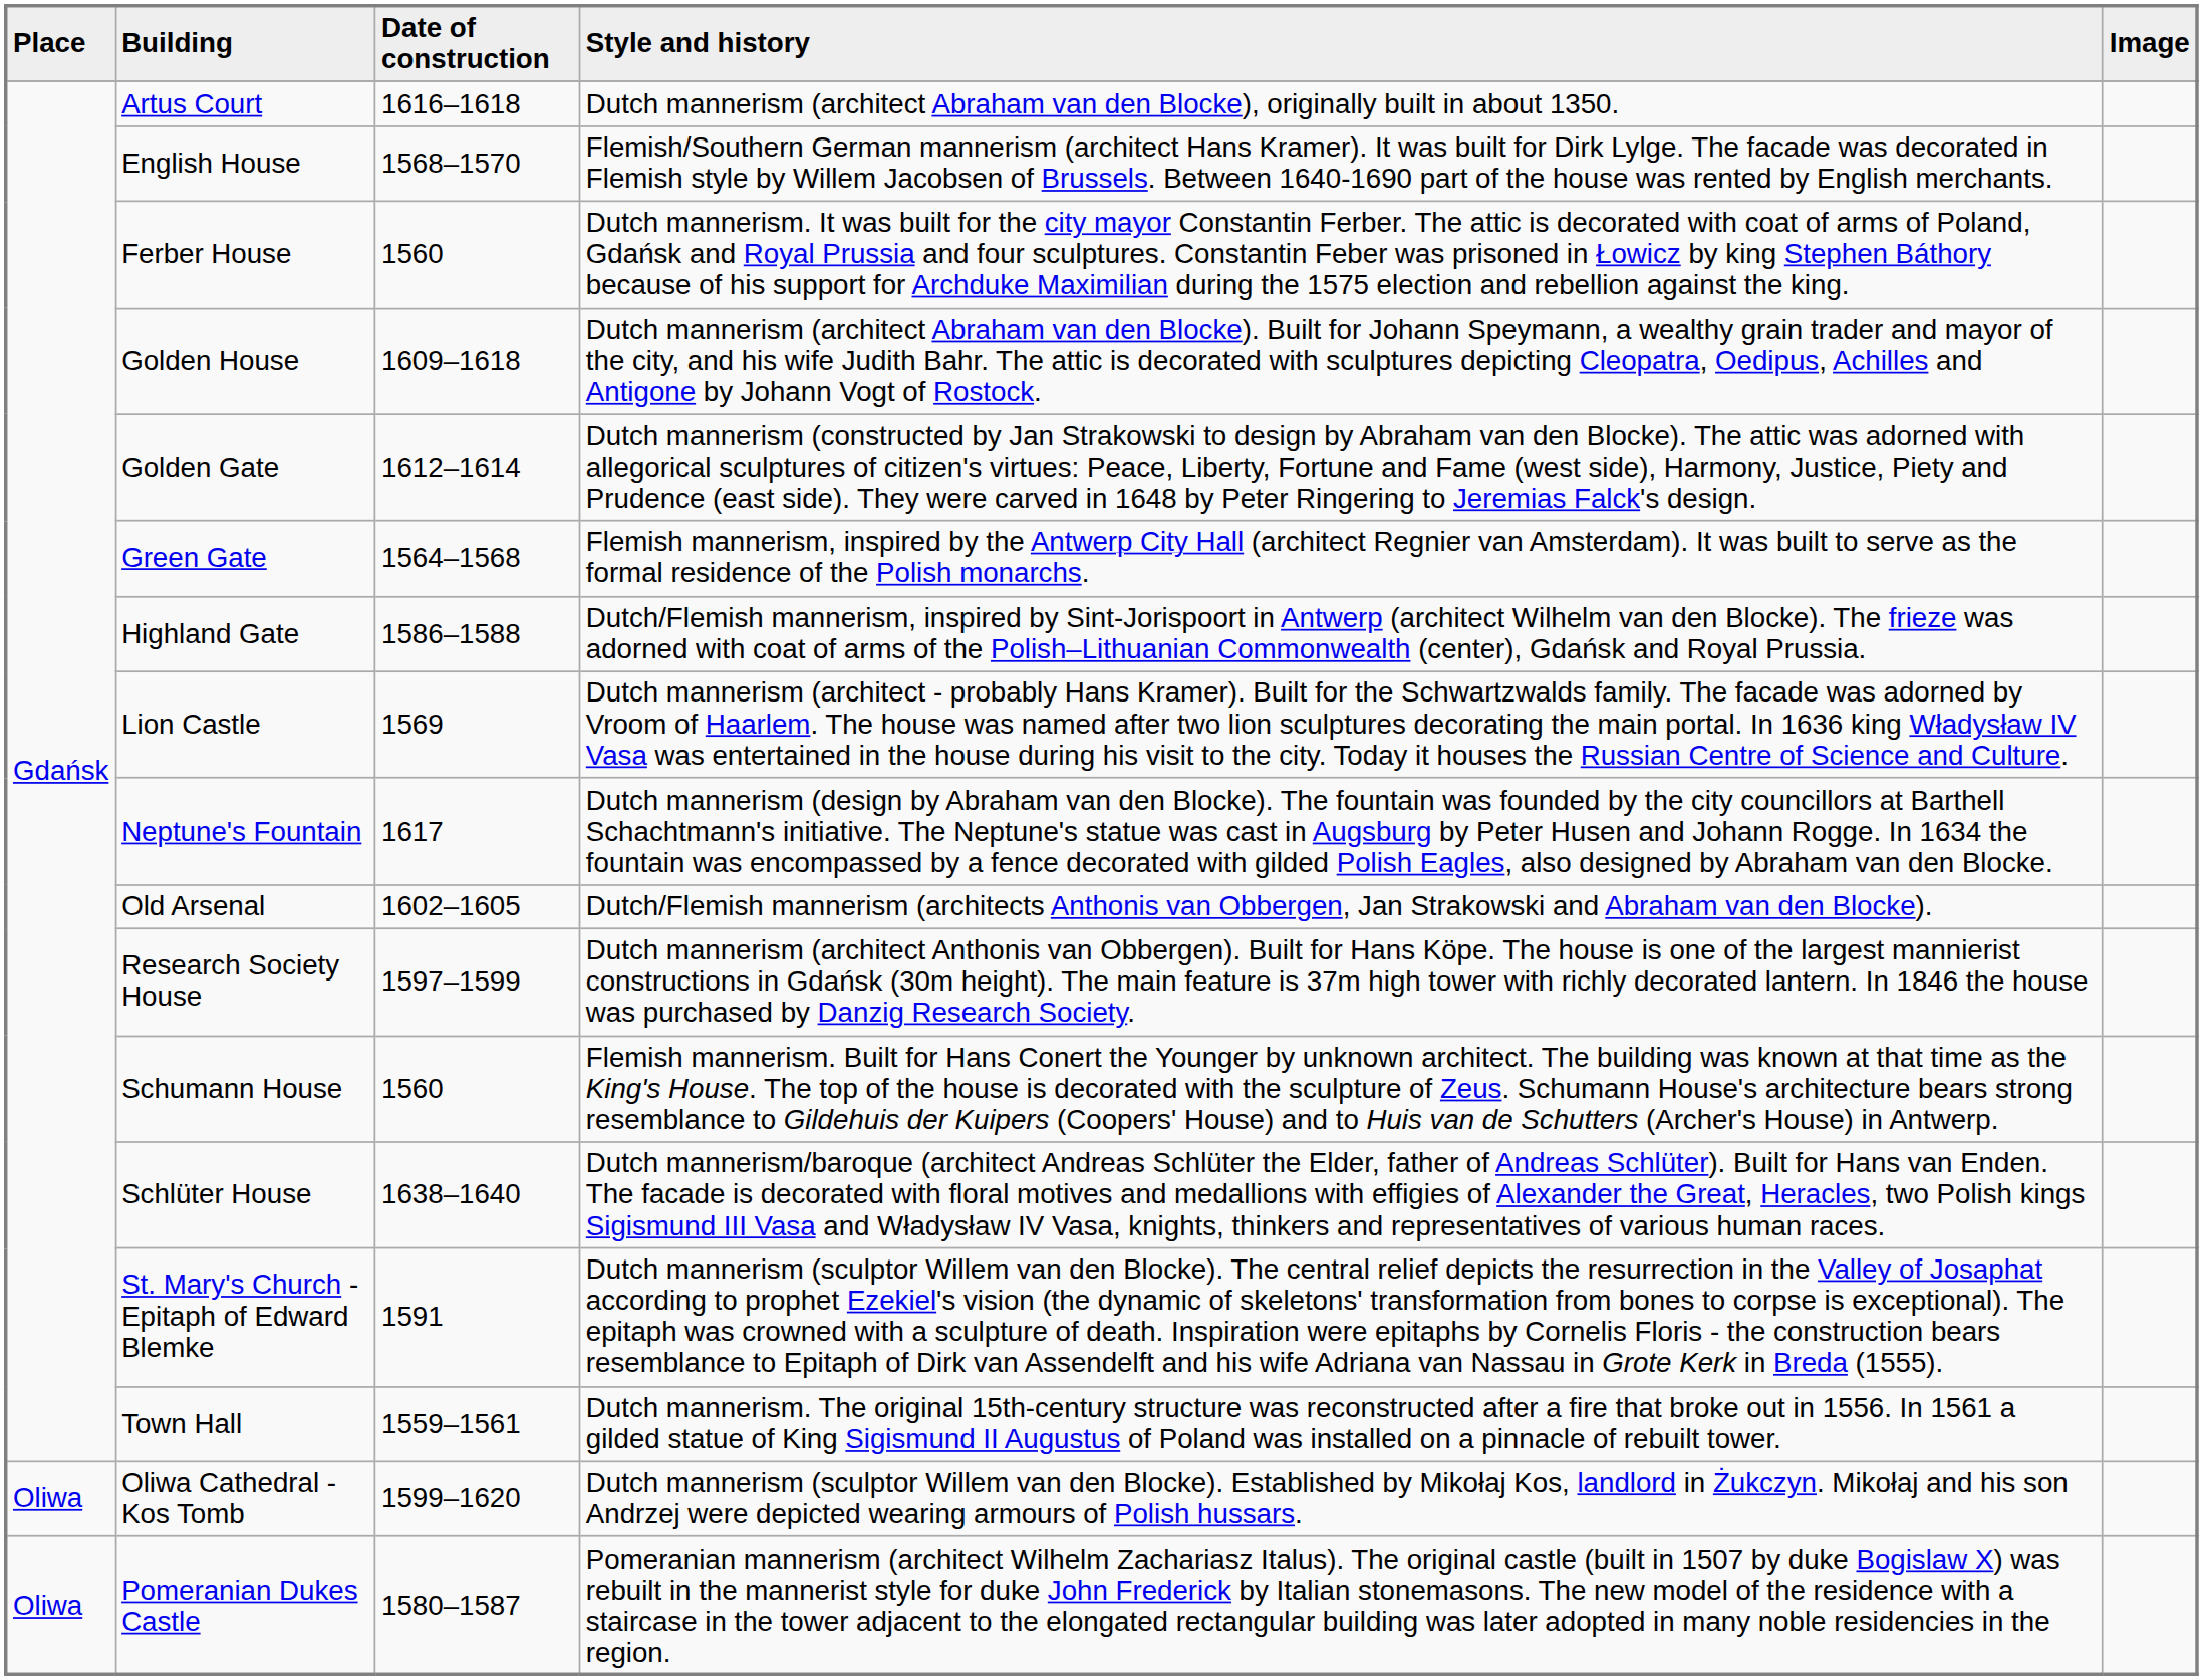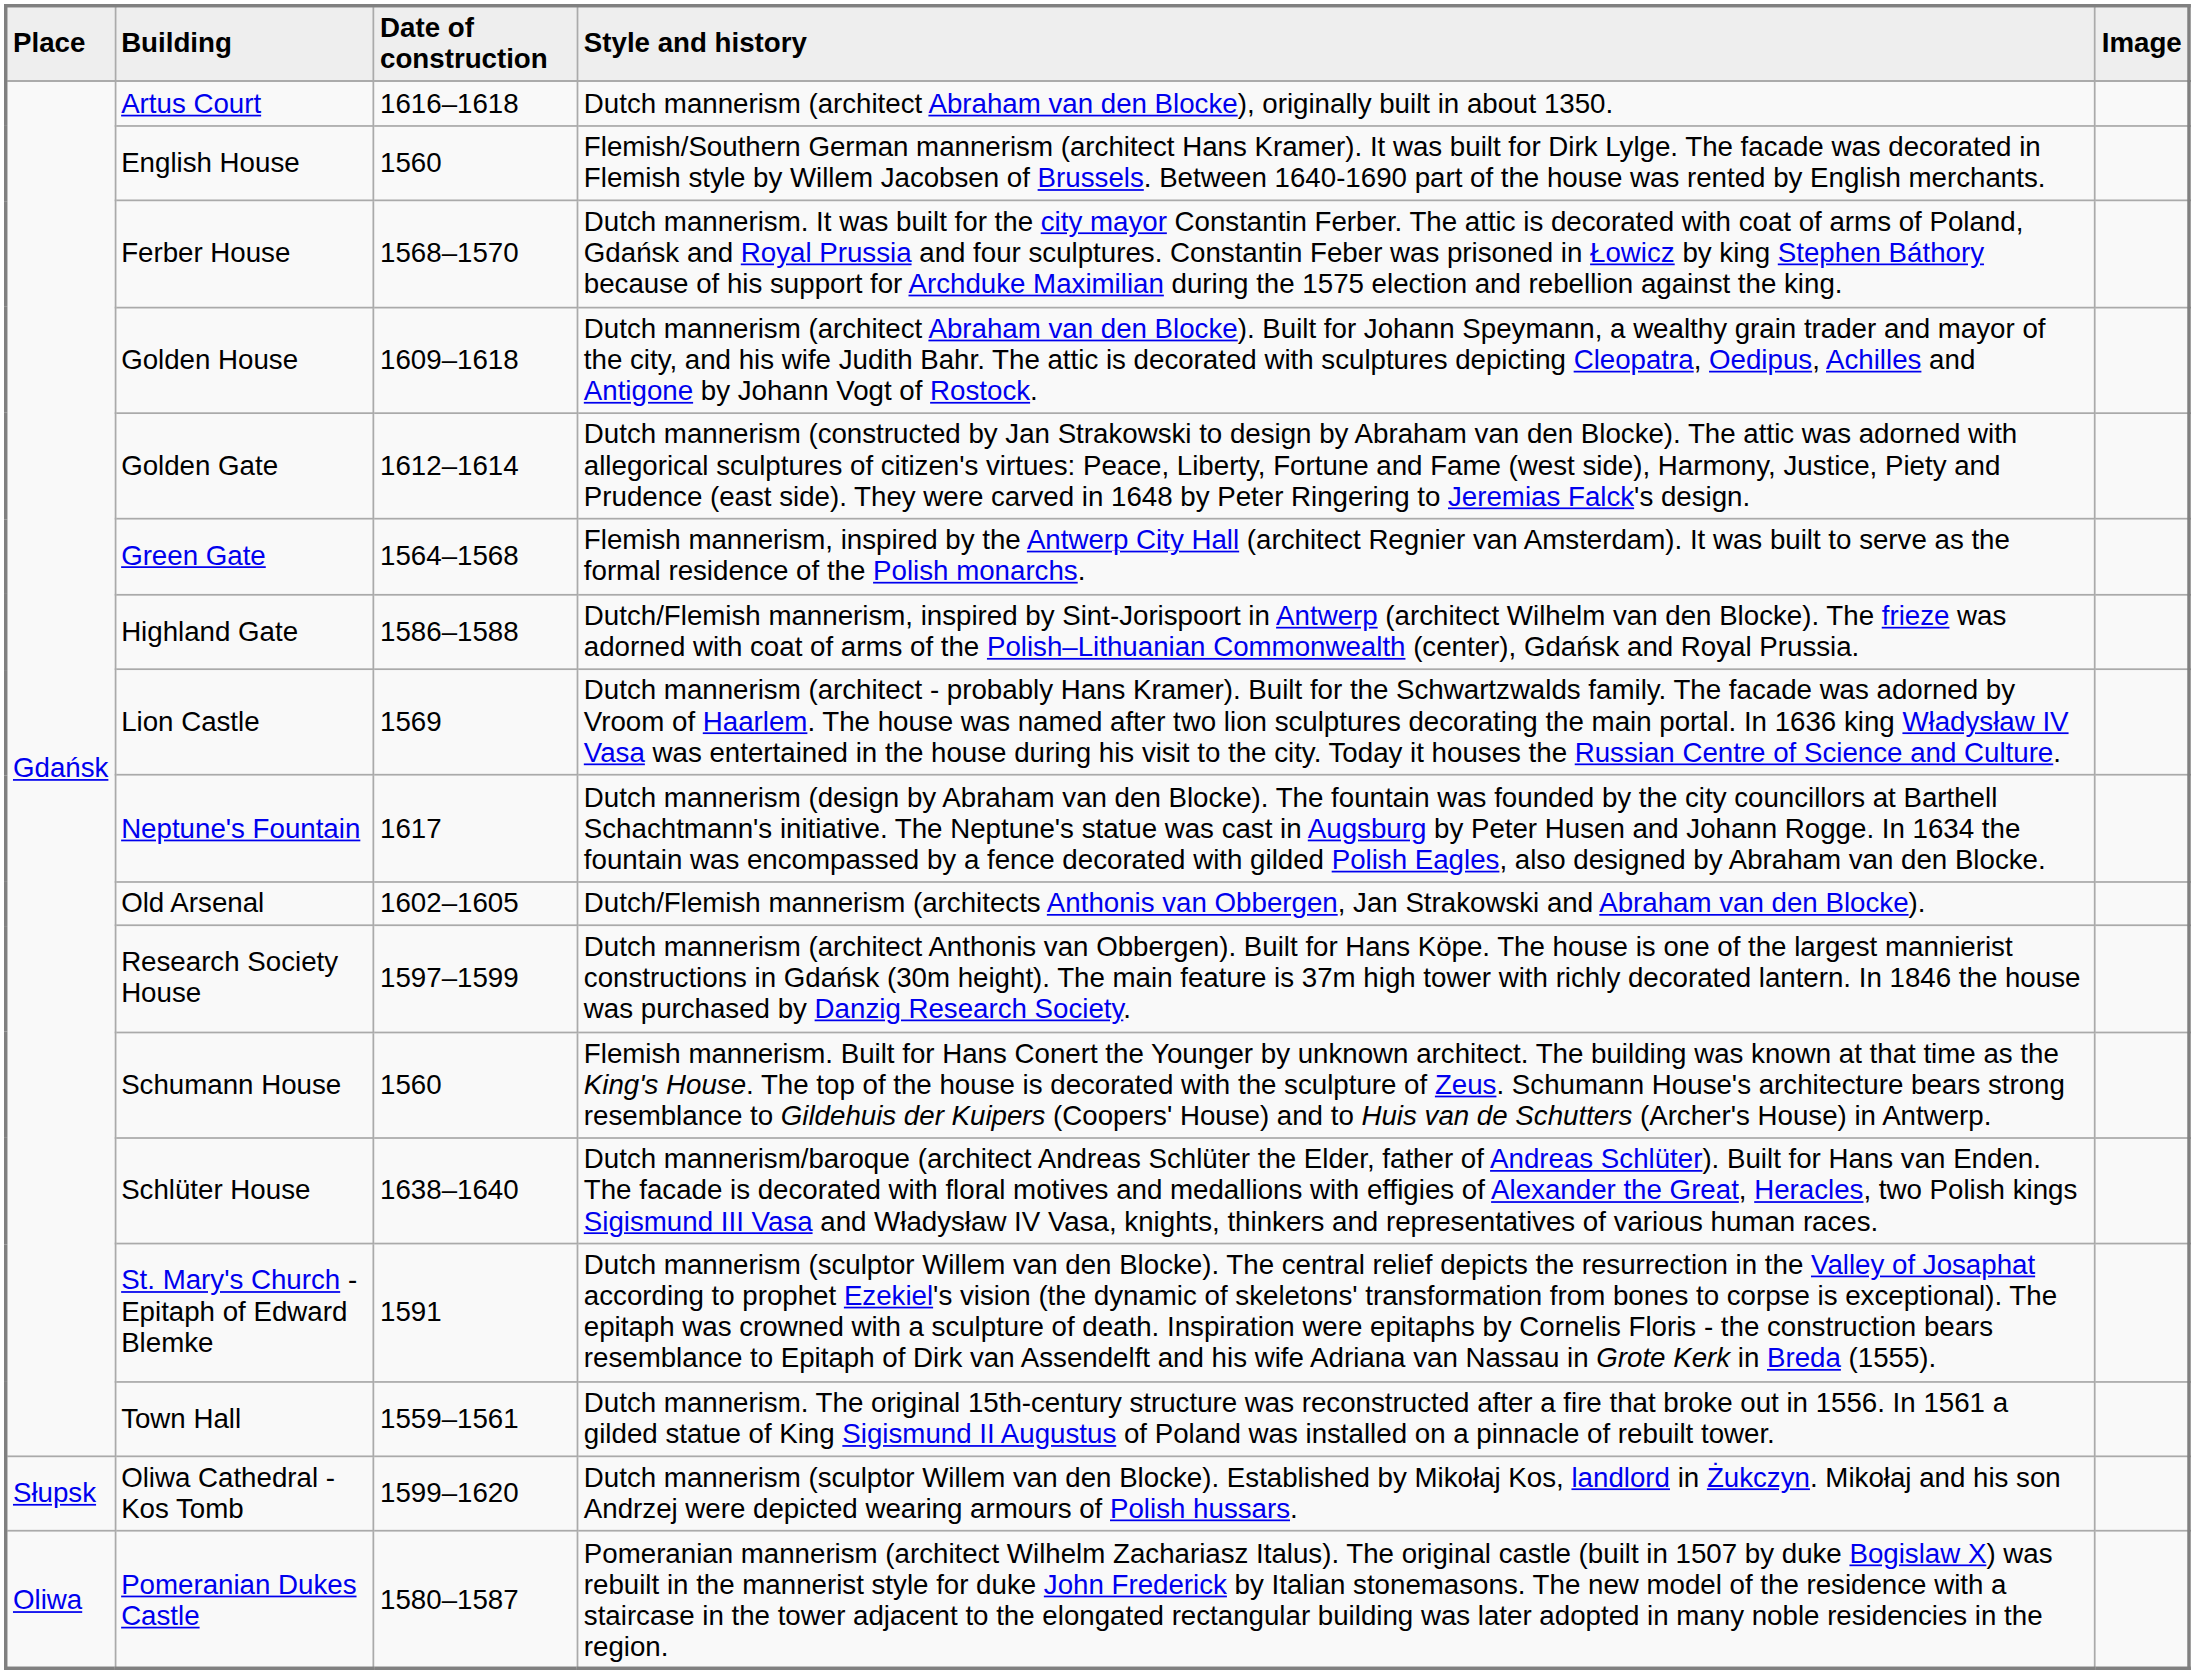 <table class="wikitable" style="border: 2px solid gray; border-collapse: collapse;" width="100%">
 <tr>
 <td bgcolor="#EEEEEE"><strong>Place</strong></td>
 <td bgcolor="#EEEEEE"><strong>Building</strong></td>
 <td bgcolor="#EEEEEE"><strong>Date of construction</strong></td>
 <td bgcolor="#EEEEEE"><strong>Style and history</strong></td>
 <td bgcolor="#EEEEEE"><strong>Image</strong></td>
 </tr>
 <tr>
 </tr>
 <tr>
 <td rowspan=15><a href='#'>Gdańsk</a></td>
 <td><a href='#'>Artus Court</a></td>
 <td>1616–1618</td>
 <td>Dutch mannerism (architect <a href='#'>Abraham van den Blocke</a>), originally built in about 1350.</td>
 <td></td>
 </tr>
 <tr>
 <td>English House</td>
-<td>1568–1570</td>
+<td>1560</td>
 <td>Flemish/Southern German mannerism (architect Hans Kramer). It was built for Dirk Lylge. The facade was decorated in Flemish style by Willem Jacobsen of <a href='#'>Brussels</a>. Between 1640-1690 part of the house was rented by English merchants.</td>
 <td></td>
 </tr>
 <tr>
 <td>Ferber House</td>
-<td>1560</td>
+<td>1568–1570</td>
 <td>Dutch mannerism. It was built for the <a href='#'>city mayor</a> Constantin Ferber. The attic is decorated with coat of arms of Poland, Gdańsk and <a href='#'>Royal Prussia</a> and four sculptures. Constantin Feber was prisoned in <a href='#'>Łowicz</a> by king <a href='#'>Stephen Báthory</a> because of his support for <a href='#'>Archduke Maximilian</a> during the 1575 election and rebellion against the king.</td>
 <td></td>
 </tr>
 <tr>
 <td>Golden House</td>
 <td>1609–1618</td>
 <td>Dutch mannerism (architect <a href='#'>Abraham van den Blocke</a>). Built for Johann Speymann, a wealthy grain trader and mayor of the city, and his wife Judith Bahr. The attic is decorated with sculptures depicting <a href='#'>Cleopatra</a>, <a href='#'>Oedipus</a>, <a href='#'>Achilles</a> and <a href='#'>Antigone</a> by Johann Vogt of <a href='#'>Rostock</a>.</td>
 <td></td>
 </tr>
 <tr>
 <td>Golden Gate</td>
 <td>1612–1614</td>
 <td>Dutch mannerism (constructed by Jan Strakowski to design by Abraham van den Blocke). The attic was adorned with allegorical sculptures of citizen's virtues: Peace, Liberty, Fortune and Fame (west side), Harmony, Justice, Piety and Prudence (east side). They were carved in 1648 by Peter Ringering to <a href='#'>Jeremias Falck</a>'s design.</td>
 <td></td>
 </tr>
 <tr>
 <td><a href='#'>Green Gate</a></td>
 <td>1564–1568</td>
 <td>Flemish mannerism, inspired by the <a href='#'>Antwerp City Hall</a> (architect Regnier van Amsterdam). It was built to serve as the formal residence of the <a href='#'>Polish monarchs</a>.</td>
 <td></td>
 </tr>
 <tr>
 <td>Highland Gate</td>
 <td>1586–1588</td>
 <td>Dutch/Flemish mannerism, inspired by Sint-Jorispoort in <a href='#'>Antwerp</a> (architect Wilhelm van den Blocke). The <a href='#'>frieze</a> was adorned with coat of arms of the <a href='#'>Polish–Lithuanian Commonwealth</a> (center), Gdańsk and Royal Prussia.</td>
 <td></td>
 </tr>
 <tr>
 <td>Lion Castle</td>
 <td>1569</td>
 <td>Dutch mannerism (architect - probably Hans Kramer). Built for the Schwartzwalds family. The facade was adorned by Vroom of <a href='#'>Haarlem</a>. The house was named after two lion sculptures decorating the main portal. In 1636 king <a href='#'>Władysław IV Vasa</a> was entertained in the house during his visit to the city. Today it houses the <a href='#'>Russian Centre of Science and Culture</a>.</td>
 <td></td>
 </tr>
 <tr>
 <td><a href='#'>Neptune's Fountain</a></td>
 <td>1617</td>
 <td>Dutch mannerism (design by Abraham van den Blocke). The fountain was founded by the city councillors at Barthell Schachtmann's initiative. The Neptune's statue was cast in <a href='#'>Augsburg</a> by Peter Husen and Johann Rogge. In 1634 the fountain was encompassed by a fence decorated with gilded <a href='#'>Polish Eagles</a>, also designed by Abraham van den Blocke.</td>
 <td></td>
 </tr>
 <tr>
 <td>Old Arsenal</td>
 <td>1602–1605</td>
 <td>Dutch/Flemish mannerism (architects <a href='#'>Anthonis van Obbergen</a>, Jan Strakowski and <a href='#'>Abraham van den Blocke</a>).</td>
 <td></td>
 </tr>
 <tr>
 <td>Research Society House</td>
 <td>1597–1599</td>
 <td>Dutch mannerism (architect Anthonis van Obbergen). Built for Hans Köpe. The house is one of the largest mannierist constructions in Gdańsk (30m height). The main feature is 37m high tower with richly decorated lantern. In 1846 the house was purchased by <a href='#'>Danzig Research Society</a>.</td>
 <td></td>
 </tr>
 <tr>
 <td>Schumann House</td>
 <td>1560</td>
 <td>Flemish mannerism. Built for Hans Conert the Younger by unknown architect. The building was known at that time as the <em>King's House</em>. The top of the house is decorated with the sculpture of <a href='#'>Zeus</a>. Schumann House's architecture bears strong resemblance to <em>Gildehuis der Kuipers</em> (Coopers' House) and to <em>Huis van de Schutters</em> (Archer's House) in Antwerp.</td>
 <td></td>
 </tr>
 <tr>
 <td>Schlüter House</td>
 <td>1638–1640</td>
 <td>Dutch mannerism/baroque (architect Andreas Schlüter the Elder, father of <a href='#'>Andreas Schlüter</a>). Built for Hans van Enden. The facade is decorated with floral motives and medallions with effigies of <a href='#'>Alexander the Great</a>, <a href='#'>Heracles</a>, two Polish kings <a href='#'>Sigismund III Vasa</a> and Władysław IV Vasa, knights, thinkers and representatives of various human races.</td>
 <td></td>
 </tr>
 <tr>
 <td><a href='#'>St. Mary's Church</a> - Epitaph of Edward Blemke</td>
 <td>1591</td>
 <td>Dutch mannerism (sculptor Willem van den Blocke). The central relief depicts the resurrection in the <a href='#'>Valley of Josaphat</a> according to prophet <a href='#'>Ezekiel</a>'s vision (the dynamic of skeletons' transformation from bones to corpse is exceptional). The epitaph was crowned with a sculpture of death. Inspiration were epitaphs by Cornelis Floris - the construction bears resemblance to Epitaph of Dirk van Assendelft and his wife Adriana van Nassau in <em>Grote Kerk</em> in <a href='#'>Breda</a> (1555).</td>
 <td></td>
 </tr>
 <tr>
 <td>Town Hall</td>
 <td>1559–1561</td>
 <td>Dutch mannerism. The original 15th-century structure was reconstructed after a fire that broke out in 1556. In 1561 a gilded statue of King <a href='#'>Sigismund II Augustus</a> of Poland was installed on a pinnacle of rebuilt tower.</td>
 <td></td>
 </tr>
 <tr>
-<td><a href='#'>Oliwa</a></td>
+<td><a href='#'>Słupsk</a></td>
 <td>Oliwa Cathedral - Kos Tomb</td>
 <td>1599–1620</td>
 <td>Dutch mannerism (sculptor Willem van den Blocke). Established by Mikołaj Kos, <a href='#'>landlord</a> in <a href='#'>Żukczyn</a>. Mikołaj and his son Andrzej were depicted wearing armours of <a href='#'>Polish hussars</a>.</td>
 <td></td>
 </tr>
 <tr>
 <td><a href='#'>Oliwa</a></td>
 <td><a href='#'>Pomeranian Dukes Castle</a></td>
 <td>1580–1587</td>
 <td>Pomeranian mannerism (architect Wilhelm Zachariasz Italus). The original castle (built in 1507 by duke <a href='#'>Bogislaw X</a>) was rebuilt in the mannerist style for duke <a href='#'>John Frederick</a> by Italian stonemasons. The new model of the residence with a staircase in the tower adjacent to the elongated rectangular building was later adopted in many noble residencies in the region.</td>
 <td></td>
 </tr>
 <tr>
 </tr>
 </table>
